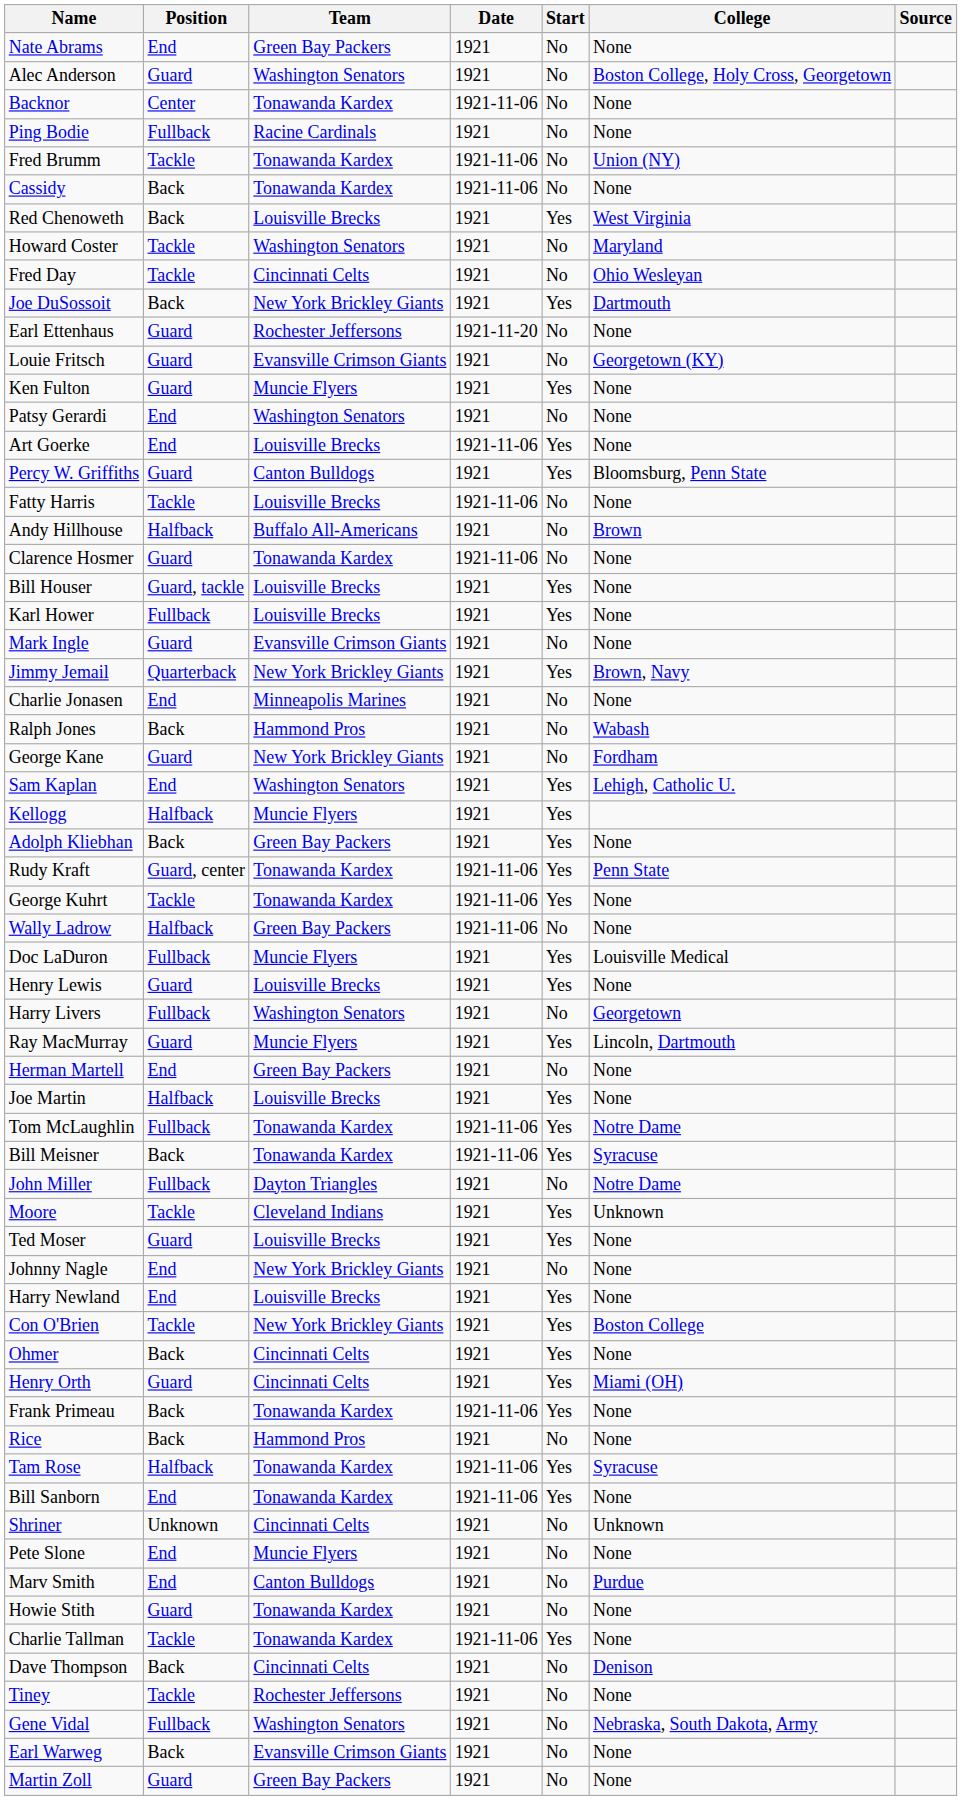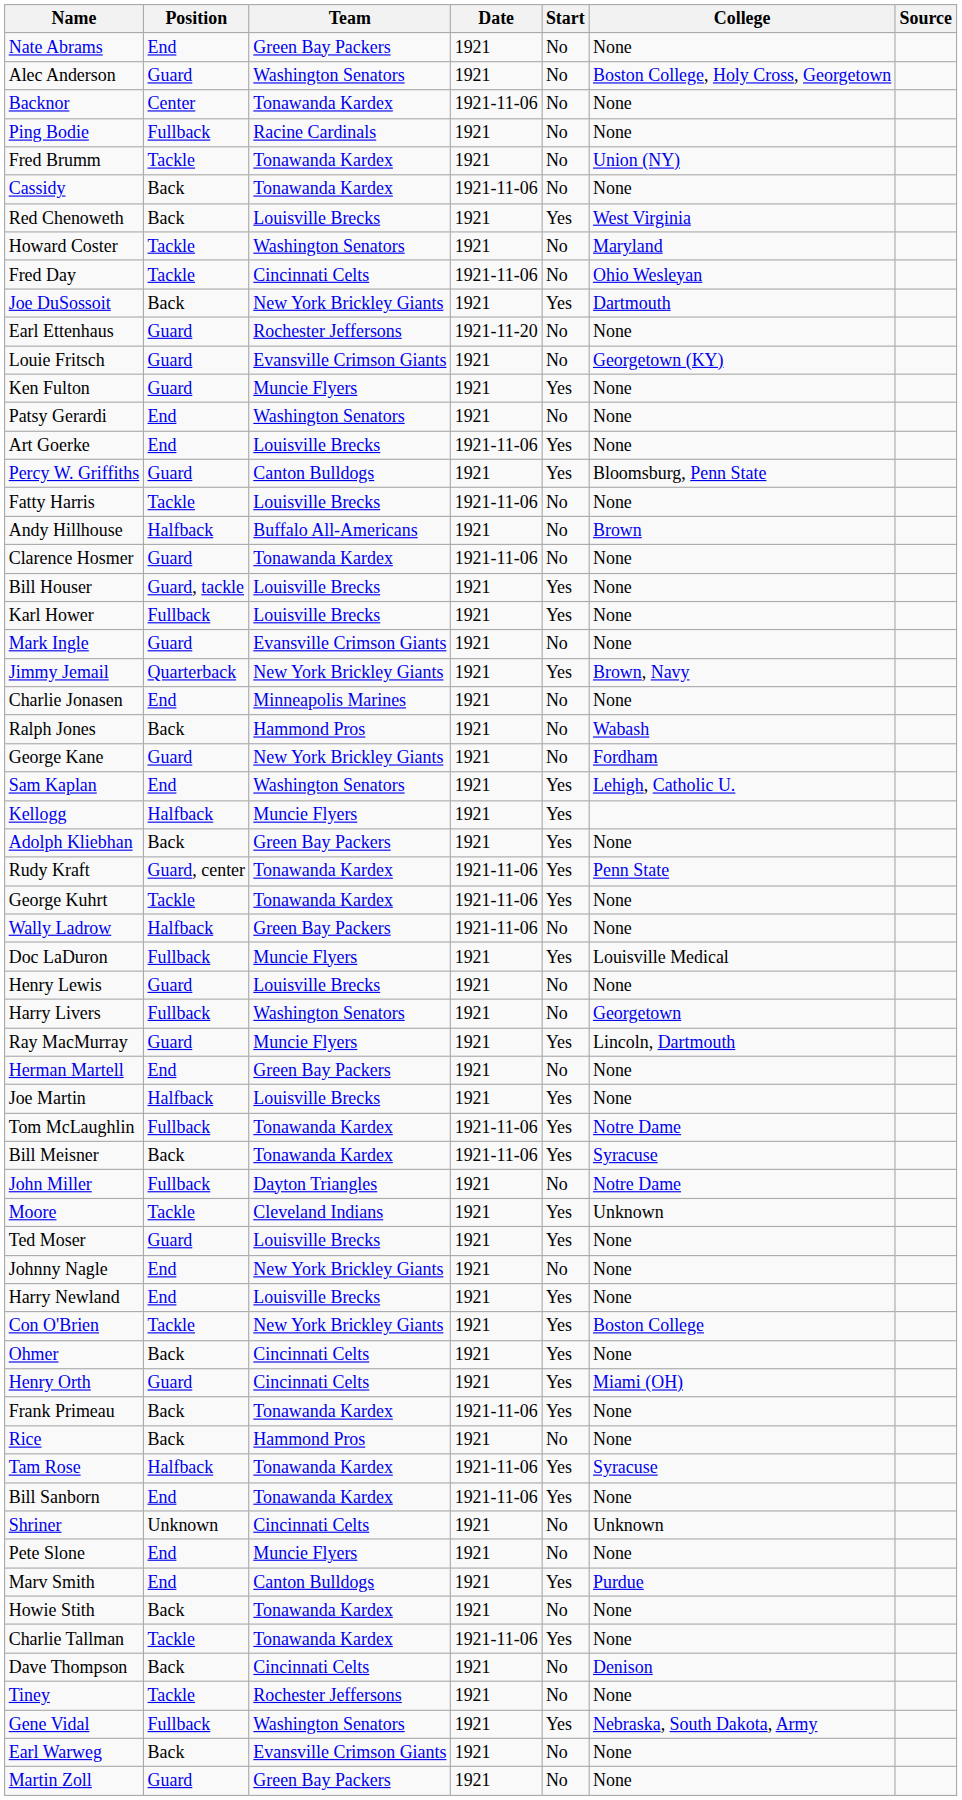 <table class="wikitable sortable">
 <tr>
 <th>Name</th>
 <th>Position</th>
 <th>Team</th>
 <th>Date</th>
 <th>Start</th>
 <th>College</th>
 <th>Source</th>
 </tr>
 <tr>
 <td><a href='#'>Nate Abrams</a></td>
 <td><a href='#'>End</a></td>
 <td><a href='#'>Green Bay Packers</a></td>
 <td>1921</td>
 <td>No</td>
 <td>None</td>
 <td></td>
 </tr>
 <tr>
 <td>Alec Anderson</td>
 <td><a href='#'>Guard</a></td>
 <td><a href='#'>Washington Senators</a></td>
 <td>1921</td>
 <td>No</td>
 <td><a href='#'>Boston College</a>, <a href='#'>Holy Cross</a>, <a href='#'>Georgetown</a></td>
 <td></td>
 </tr>
 <tr>
 <td><a href='#'>Backnor</a></td>
 <td><a href='#'>Center</a></td>
 <td><a href='#'>Tonawanda Kardex</a></td>
 <td>1921-11-06</td>
 <td>No</td>
 <td>None</td>
 <td></td>
 </tr>
 <tr>
 <td><a href='#'>Ping Bodie</a></td>
 <td><a href='#'>Fullback</a></td>
 <td><a href='#'>Racine Cardinals</a></td>
 <td>1921</td>
 <td>No</td>
 <td>None</td>
 <td></td>
 </tr>
 <tr>
 <td>Fred Brumm</td>
 <td><a href='#'>Tackle</a></td>
 <td><a href='#'>Tonawanda Kardex</a></td>
-<td>1921-11-06</td>
+<td>1921</td>
 <td>No</td>
 <td><a href='#'>Union (NY)</a></td>
 <td></td>
 </tr>
 <tr>
 <td><a href='#'>Cassidy</a></td>
 <td>Back</td>
 <td><a href='#'>Tonawanda Kardex</a></td>
 <td>1921-11-06</td>
 <td>No</td>
 <td>None</td>
 <td></td>
 </tr>
 <tr>
 <td>Red Chenoweth</td>
 <td>Back</td>
 <td><a href='#'>Louisville Brecks</a></td>
 <td>1921</td>
 <td>Yes</td>
 <td><a href='#'>West Virginia</a></td>
 <td></td>
 </tr>
 <tr>
 <td>Howard Coster</td>
 <td><a href='#'>Tackle</a></td>
 <td><a href='#'>Washington Senators</a></td>
 <td>1921</td>
 <td>No</td>
 <td><a href='#'>Maryland</a></td>
 <td></td>
 </tr>
 <tr>
 <td>Fred Day</td>
 <td><a href='#'>Tackle</a></td>
 <td><a href='#'>Cincinnati Celts</a></td>
-<td>1921</td>
+<td>1921-11-06</td>
 <td>No</td>
 <td><a href='#'>Ohio Wesleyan</a></td>
 <td></td>
 </tr>
 <tr>
 <td><a href='#'>Joe DuSossoit</a></td>
 <td>Back</td>
 <td><a href='#'>New York Brickley Giants</a></td>
 <td>1921</td>
 <td>Yes</td>
 <td><a href='#'>Dartmouth</a></td>
 <td></td>
 </tr>
 <tr>
 <td>Earl Ettenhaus</td>
 <td><a href='#'>Guard</a></td>
 <td><a href='#'>Rochester Jeffersons</a></td>
 <td>1921-11-20</td>
 <td>No</td>
 <td>None</td>
 <td></td>
 </tr>
 <tr>
 <td>Louie Fritsch</td>
 <td><a href='#'>Guard</a></td>
 <td><a href='#'>Evansville Crimson Giants</a></td>
 <td>1921</td>
 <td>No</td>
 <td><a href='#'>Georgetown (KY)</a></td>
 <td></td>
 </tr>
 <tr>
 <td>Ken Fulton</td>
 <td><a href='#'>Guard</a></td>
 <td><a href='#'>Muncie Flyers</a></td>
 <td>1921</td>
 <td>Yes</td>
 <td>None</td>
 <td></td>
 </tr>
 <tr>
 <td>Patsy Gerardi</td>
 <td><a href='#'>End</a></td>
 <td><a href='#'>Washington Senators</a></td>
 <td>1921</td>
 <td>No</td>
 <td>None</td>
 <td></td>
 </tr>
 <tr>
 <td>Art Goerke</td>
 <td><a href='#'>End</a></td>
 <td><a href='#'>Louisville Brecks</a></td>
 <td>1921-11-06</td>
 <td>Yes</td>
 <td>None</td>
 <td></td>
 </tr>
 <tr>
 <td><a href='#'>Percy W. Griffiths</a></td>
 <td><a href='#'>Guard</a></td>
 <td><a href='#'>Canton Bulldogs</a></td>
 <td>1921</td>
 <td>Yes</td>
 <td>Bloomsburg, <a href='#'>Penn State</a></td>
 <td></td>
 </tr>
 <tr>
 <td>Fatty Harris</td>
 <td><a href='#'>Tackle</a></td>
 <td><a href='#'>Louisville Brecks</a></td>
 <td>1921-11-06</td>
 <td>No</td>
 <td>None</td>
 <td></td>
 </tr>
 <tr>
 <td>Andy Hillhouse</td>
 <td><a href='#'>Halfback</a></td>
 <td><a href='#'>Buffalo All-Americans</a></td>
 <td>1921</td>
 <td>No</td>
 <td><a href='#'>Brown</a></td>
 <td></td>
 </tr>
 <tr>
 <td>Clarence Hosmer</td>
 <td><a href='#'>Guard</a></td>
 <td><a href='#'>Tonawanda Kardex</a></td>
 <td>1921-11-06</td>
 <td>No</td>
 <td>None</td>
 <td></td>
 </tr>
 <tr>
 <td>Bill Houser</td>
 <td><a href='#'>Guard</a>, <a href='#'>tackle</a></td>
 <td><a href='#'>Louisville Brecks</a></td>
 <td>1921</td>
 <td>Yes</td>
 <td>None</td>
 <td></td>
 </tr>
 <tr>
 <td>Karl Hower</td>
 <td><a href='#'>Fullback</a></td>
 <td><a href='#'>Louisville Brecks</a></td>
 <td>1921</td>
 <td>Yes</td>
 <td>None</td>
 <td></td>
 </tr>
 <tr>
 <td><a href='#'>Mark Ingle</a></td>
 <td><a href='#'>Guard</a></td>
 <td><a href='#'>Evansville Crimson Giants</a></td>
 <td>1921</td>
 <td>No</td>
 <td>None</td>
 <td></td>
 </tr>
 <tr>
 <td><a href='#'>Jimmy Jemail</a></td>
 <td><a href='#'>Quarterback</a></td>
 <td><a href='#'>New York Brickley Giants</a></td>
 <td>1921</td>
 <td>Yes</td>
 <td><a href='#'>Brown</a>, <a href='#'>Navy</a></td>
 <td></td>
 </tr>
 <tr>
 <td>Charlie Jonasen</td>
 <td><a href='#'>End</a></td>
 <td><a href='#'>Minneapolis Marines</a></td>
 <td>1921</td>
 <td>No</td>
 <td>None</td>
 <td></td>
 </tr>
 <tr>
 <td>Ralph Jones</td>
 <td>Back</td>
 <td><a href='#'>Hammond Pros</a></td>
 <td>1921</td>
 <td>No</td>
 <td><a href='#'>Wabash</a></td>
 <td></td>
 </tr>
 <tr>
 <td>George Kane</td>
 <td><a href='#'>Guard</a></td>
 <td><a href='#'>New York Brickley Giants</a></td>
 <td>1921</td>
 <td>No</td>
 <td><a href='#'>Fordham</a></td>
 <td></td>
 </tr>
 <tr>
 <td><a href='#'>Sam Kaplan</a></td>
 <td><a href='#'>End</a></td>
 <td><a href='#'>Washington Senators</a></td>
 <td>1921</td>
 <td>Yes</td>
 <td><a href='#'>Lehigh</a>, <a href='#'>Catholic U.</a></td>
 <td></td>
 </tr>
 <tr>
 <td><a href='#'>Kellogg</a></td>
 <td><a href='#'>Halfback</a></td>
 <td><a href='#'>Muncie Flyers</a></td>
 <td>1921</td>
 <td>Yes</td>
 <td></td>
 <td></td>
 </tr>
 <tr>
 <td><a href='#'>Adolph Kliebhan</a></td>
 <td>Back</td>
 <td><a href='#'>Green Bay Packers</a></td>
 <td>1921</td>
 <td>Yes</td>
 <td>None</td>
 <td></td>
 </tr>
 <tr>
 <td>Rudy Kraft</td>
 <td><a href='#'>Guard</a>, center</td>
 <td><a href='#'>Tonawanda Kardex</a></td>
 <td>1921-11-06</td>
 <td>Yes</td>
 <td><a href='#'>Penn State</a></td>
 <td></td>
 </tr>
 <tr>
 <td>George Kuhrt</td>
 <td><a href='#'>Tackle</a></td>
 <td><a href='#'>Tonawanda Kardex</a></td>
 <td>1921-11-06</td>
 <td>Yes</td>
 <td>None</td>
 <td></td>
 </tr>
 <tr>
 <td><a href='#'>Wally Ladrow</a></td>
 <td><a href='#'>Halfback</a></td>
 <td><a href='#'>Green Bay Packers</a></td>
 <td>1921-11-06</td>
 <td>No</td>
 <td>None</td>
 <td></td>
 </tr>
 <tr>
 <td>Doc LaDuron</td>
 <td><a href='#'>Fullback</a></td>
 <td><a href='#'>Muncie Flyers</a></td>
 <td>1921</td>
 <td>Yes</td>
 <td>Louisville Medical</td>
 <td></td>
 </tr>
 <tr>
 <td>Henry Lewis</td>
 <td><a href='#'>Guard</a></td>
 <td><a href='#'>Louisville Brecks</a></td>
 <td>1921</td>
-<td>Yes</td>
+<td>No</td>
 <td>None</td>
 <td></td>
 </tr>
 <tr>
 <td>Harry Livers</td>
 <td><a href='#'>Fullback</a></td>
 <td><a href='#'>Washington Senators</a></td>
 <td>1921</td>
 <td>No</td>
 <td><a href='#'>Georgetown</a></td>
 <td></td>
 </tr>
 <tr>
 <td>Ray MacMurray</td>
 <td><a href='#'>Guard</a></td>
 <td><a href='#'>Muncie Flyers</a></td>
 <td>1921</td>
 <td>Yes</td>
 <td>Lincoln, <a href='#'>Dartmouth</a></td>
 <td></td>
 </tr>
 <tr>
 <td><a href='#'>Herman Martell</a></td>
 <td><a href='#'>End</a></td>
 <td><a href='#'>Green Bay Packers</a></td>
 <td>1921</td>
 <td>No</td>
 <td>None</td>
 <td></td>
 </tr>
 <tr>
 <td>Joe Martin</td>
 <td><a href='#'>Halfback</a></td>
 <td><a href='#'>Louisville Brecks</a></td>
 <td>1921</td>
 <td>Yes</td>
 <td>None</td>
 <td></td>
 </tr>
 <tr>
 <td>Tom McLaughlin</td>
 <td><a href='#'>Fullback</a></td>
 <td><a href='#'>Tonawanda Kardex</a></td>
 <td>1921-11-06</td>
 <td>Yes</td>
 <td><a href='#'>Notre Dame</a></td>
 <td></td>
 </tr>
 <tr>
 <td>Bill Meisner</td>
 <td>Back</td>
 <td><a href='#'>Tonawanda Kardex</a></td>
 <td>1921-11-06</td>
 <td>Yes</td>
 <td><a href='#'>Syracuse</a></td>
 <td></td>
 </tr>
 <tr>
 <td><a href='#'>John Miller</a></td>
 <td><a href='#'>Fullback</a></td>
 <td><a href='#'>Dayton Triangles</a></td>
 <td>1921</td>
 <td>No</td>
 <td><a href='#'>Notre Dame</a></td>
 <td></td>
 </tr>
 <tr>
 <td><a href='#'>Moore</a></td>
 <td><a href='#'>Tackle</a></td>
 <td><a href='#'>Cleveland Indians</a></td>
 <td>1921</td>
 <td>Yes</td>
 <td>Unknown</td>
 <td></td>
 </tr>
 <tr>
 <td>Ted Moser</td>
 <td><a href='#'>Guard</a></td>
 <td><a href='#'>Louisville Brecks</a></td>
 <td>1921</td>
 <td>Yes</td>
 <td>None</td>
 <td></td>
 </tr>
 <tr>
 <td>Johnny Nagle</td>
 <td><a href='#'>End</a></td>
 <td><a href='#'>New York Brickley Giants</a></td>
 <td>1921</td>
 <td>No</td>
 <td>None</td>
 <td></td>
 </tr>
 <tr>
 <td>Harry Newland</td>
 <td><a href='#'>End</a></td>
 <td><a href='#'>Louisville Brecks</a></td>
 <td>1921</td>
 <td>Yes</td>
 <td>None</td>
 <td></td>
 </tr>
 <tr>
 <td><a href='#'>Con O'Brien</a></td>
 <td><a href='#'>Tackle</a></td>
 <td><a href='#'>New York Brickley Giants</a></td>
 <td>1921</td>
 <td>Yes</td>
 <td><a href='#'>Boston College</a></td>
 <td></td>
 </tr>
 <tr>
 <td><a href='#'>Ohmer</a></td>
 <td>Back</td>
 <td><a href='#'>Cincinnati Celts</a></td>
 <td>1921</td>
 <td>Yes</td>
 <td>None</td>
 <td></td>
 </tr>
 <tr>
 <td><a href='#'>Henry Orth</a></td>
 <td><a href='#'>Guard</a></td>
 <td><a href='#'>Cincinnati Celts</a></td>
 <td>1921</td>
 <td>Yes</td>
 <td><a href='#'>Miami (OH)</a></td>
 <td></td>
 </tr>
 <tr>
 <td>Frank Primeau</td>
 <td>Back</td>
 <td><a href='#'>Tonawanda Kardex</a></td>
 <td>1921-11-06</td>
 <td>Yes</td>
 <td>None</td>
 <td></td>
 </tr>
 <tr>
 <td><a href='#'>Rice</a></td>
 <td>Back</td>
 <td><a href='#'>Hammond Pros</a></td>
 <td>1921</td>
 <td>No</td>
 <td>None</td>
 <td></td>
 </tr>
 <tr>
 <td><a href='#'>Tam Rose</a></td>
 <td><a href='#'>Halfback</a></td>
 <td><a href='#'>Tonawanda Kardex</a></td>
 <td>1921-11-06</td>
 <td>Yes</td>
 <td><a href='#'>Syracuse</a></td>
 <td></td>
 </tr>
 <tr>
 <td>Bill Sanborn</td>
 <td><a href='#'>End</a></td>
 <td><a href='#'>Tonawanda Kardex</a></td>
 <td>1921-11-06</td>
 <td>Yes</td>
 <td>None</td>
 <td></td>
 </tr>
 <tr>
 <td><a href='#'>Shriner</a></td>
 <td>Unknown</td>
 <td><a href='#'>Cincinnati Celts</a></td>
 <td>1921</td>
 <td>No</td>
 <td>Unknown</td>
 <td></td>
 </tr>
 <tr>
 <td>Pete Slone</td>
 <td><a href='#'>End</a></td>
 <td><a href='#'>Muncie Flyers</a></td>
 <td>1921</td>
 <td>No</td>
 <td>None</td>
 <td></td>
 </tr>
 <tr>
 <td>Marv Smith</td>
 <td><a href='#'>End</a></td>
 <td><a href='#'>Canton Bulldogs</a></td>
 <td>1921</td>
-<td>No</td>
+<td>Yes</td>
 <td><a href='#'>Purdue</a></td>
 <td></td>
 </tr>
 <tr>
 <td>Howie Stith</td>
-<td><a href='#'>Guard</a></td>
+<td>Back</td>
 <td><a href='#'>Tonawanda Kardex</a></td>
 <td>1921</td>
 <td>No</td>
 <td>None</td>
 <td></td>
 </tr>
 <tr>
 <td>Charlie Tallman</td>
 <td><a href='#'>Tackle</a></td>
 <td><a href='#'>Tonawanda Kardex</a></td>
 <td>1921-11-06</td>
 <td>Yes</td>
 <td>None</td>
 <td></td>
 </tr>
 <tr>
 <td>Dave Thompson</td>
 <td>Back</td>
 <td><a href='#'>Cincinnati Celts</a></td>
 <td>1921</td>
 <td>No</td>
 <td><a href='#'>Denison</a></td>
 <td></td>
 </tr>
 <tr>
 <td><a href='#'>Tiney</a></td>
 <td><a href='#'>Tackle</a></td>
 <td><a href='#'>Rochester Jeffersons</a></td>
 <td>1921</td>
 <td>No</td>
 <td>None</td>
 <td></td>
 </tr>
 <tr>
 <td><a href='#'>Gene Vidal</a></td>
 <td><a href='#'>Fullback</a></td>
 <td><a href='#'>Washington Senators</a></td>
 <td>1921</td>
-<td>No</td>
+<td>Yes</td>
 <td><a href='#'>Nebraska</a>, <a href='#'>South Dakota</a>, <a href='#'>Army</a></td>
 <td></td>
 </tr>
 <tr>
 <td><a href='#'>Earl Warweg</a></td>
 <td>Back</td>
 <td><a href='#'>Evansville Crimson Giants</a></td>
 <td>1921</td>
 <td>No</td>
 <td>None</td>
 <td></td>
 </tr>
 <tr>
 <td><a href='#'>Martin Zoll</a></td>
 <td><a href='#'>Guard</a></td>
 <td><a href='#'>Green Bay Packers</a></td>
 <td>1921</td>
 <td>No</td>
 <td>None</td>
 <td></td>
 </tr>
 </table>
